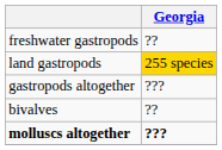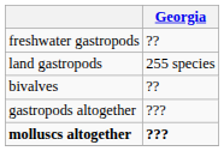 <table class="wikitable">
 <tr>
 <th></th>
 <th><a href='#'>Georgia</a></th>
 </tr>
 <tr>
 <td>freshwater gastropods</td>
 <td>??</td>
 </tr>
 <tr>
 <td>land gastropods</td>
-<td style="background: gold;">255 species</td>
+<td>255 species</td>
+</tr>
+<tr>
+<td>bivalves</td>
+<td>??</td>
 </tr>
 <tr>
 <td>gastropods altogether</td>
 <td>???</td>
-</tr>
-<tr>
-<td>bivalves</td>
-<td>??</td>
 </tr>
 <tr>
 <td><strong>molluscs altogether</strong></td>
 <td><strong>???</strong></td>
 </tr>
 <tr>
 </tr>
 </table>
